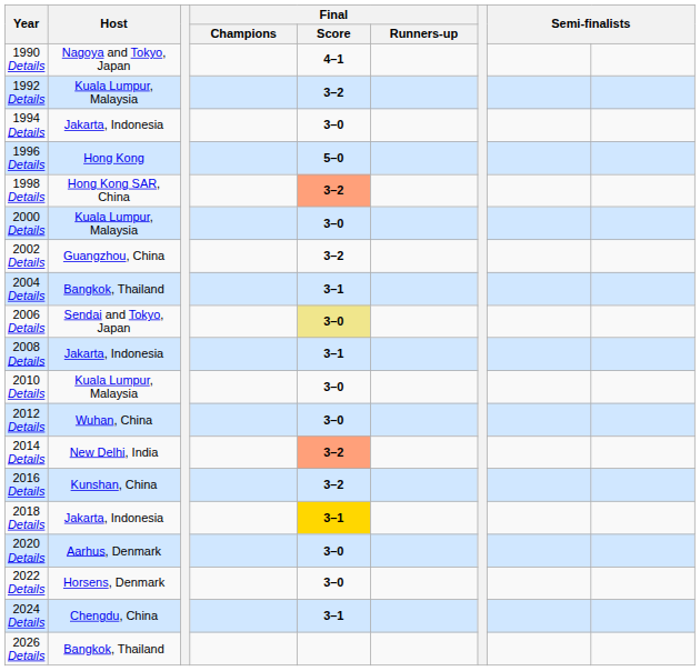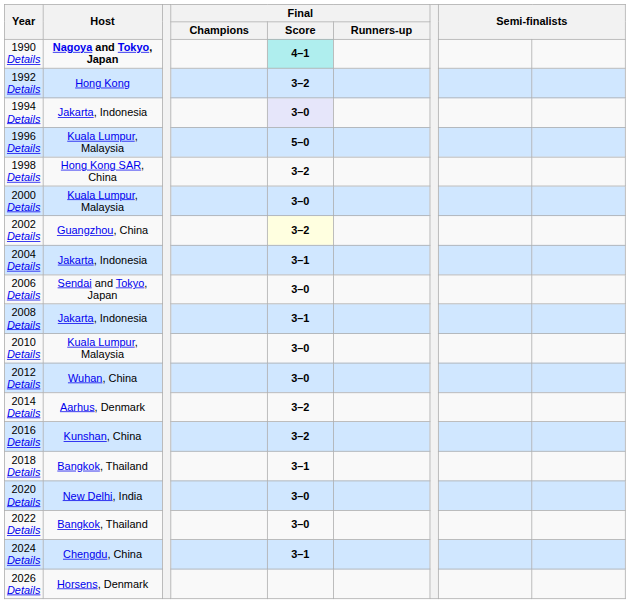 <table class=wikitable style="font-size:90%; text-align:center;"|->
 <tr>
 <th rowspan=2 width=40>Year</th>
 <th rowspan=2 width=150>Host</th>
 <th width=5 rowspan=21></th>
 <th colspan=3>Final</th>
 <th width=5 rowspan=21></th>
 <th colspan=2 rowspan=2>Semi-finalists</th>
 </tr>
 <tr>
 <th width=120>Champions</th>
 <th width=80>Score</th>
 <th width=120>Runners-up</th>
 </tr>
 <tr>
 <td>1990<br><em><a href='#'>Details</a></em></td>
-<td><a href='#'>Nagoya</a> and <a href='#'>Tokyo</a>, Japan</td>
+<td><strong><a href='#'>Nagoya</a> and <a href='#'>Tokyo</a>, Japan</strong></td>
 <td><strong></strong></td>
-<td><strong>4–1</strong></td>
+<td style="background: paleturquoise;"><strong>4–1</strong></td>
 <td></td>
 <td width=116></td>
 <td width=116></td>
 </tr>
 <tr bgcolor=#D0E7FF>
 <td>1992<br><em><a href='#'>Details</a></em></td>
-<td><a href='#'>Kuala Lumpur</a>, Malaysia</td>
+<td><a href='#'>Hong Kong</a></td>
 <td><strong></strong></td>
 <td><strong>3–2</strong></td>
 <td></td>
 <td></td>
 <td></td>
 </tr>
 <tr>
 <td>1994<br><em><a href='#'>Details</a></em></td>
 <td><a href='#'>Jakarta</a>, Indonesia</td>
 <td><strong></strong></td>
-<td><strong>3–0</strong></td>
+<td style="background: lavender;"><strong>3–0</strong></td>
 <td></td>
 <td></td>
 <td></td>
 </tr>
 <tr bgcolor=#D0E7FF>
 <td>1996<br><em><a href='#'>Details</a></em></td>
-<td><a href='#'>Hong Kong</a></td>
+<td><a href='#'>Kuala Lumpur</a>, Malaysia</td>
 <td><strong></strong></td>
 <td><strong>5–0</strong></td>
 <td></td>
 <td></td>
 <td></td>
 </tr>
 <tr>
 <td>1998<br><em><a href='#'>Details</a></em></td>
 <td><a href='#'>Hong Kong SAR</a>, China</td>
 <td><strong></strong></td>
-<td style="background: lightsalmon;"><strong>3–2</strong></td>
+<td><strong>3–2</strong></td>
 <td></td>
 <td></td>
 <td></td>
 </tr>
 <tr bgcolor=#D0E7FF>
 <td>2000<br><em><a href='#'>Details</a></em></td>
 <td><a href='#'>Kuala Lumpur</a>, Malaysia</td>
 <td><strong></strong></td>
 <td><strong>3–0</strong></td>
 <td></td>
 <td></td>
 <td></td>
 </tr>
 <tr>
 <td>2002<br><em><a href='#'>Details</a></em></td>
 <td><a href='#'>Guangzhou</a>, China</td>
 <td><strong></strong></td>
-<td><strong>3–2</strong></td>
+<td style="background: lightyellow;"><strong>3–2</strong></td>
 <td></td>
 <td></td>
 <td></td>
 </tr>
 <tr bgcolor=#D0E7FF>
 <td>2004<br><em><a href='#'>Details</a></em></td>
-<td><a href='#'>Bangkok</a>, Thailand</td>
+<td><a href='#'>Jakarta</a>, Indonesia</td>
 <td><strong></strong></td>
 <td><strong>3–1</strong></td>
 <td></td>
 <td></td>
 <td></td>
 </tr>
 <tr>
 <td>2006<br> <em><a href='#'>Details</a></em></td>
 <td><a href='#'>Sendai</a> and <a href='#'>Tokyo</a>, Japan</td>
 <td><strong></strong></td>
-<td style="background: khaki;"><strong>3–0</strong></td>
+<td><strong>3–0</strong></td>
 <td></td>
 <td></td>
 <td></td>
 </tr>
 <tr bgcolor=#D0E7FF>
 <td>2008<br><em><a href='#'>Details</a></em></td>
 <td><a href='#'>Jakarta</a>, Indonesia</td>
 <td><strong></strong></td>
 <td><strong>3–1</strong></td>
 <td></td>
 <td></td>
 <td></td>
 </tr>
 <tr>
 <td>2010<br><em><a href='#'>Details</a></em></td>
 <td><a href='#'>Kuala Lumpur</a>, Malaysia</td>
 <td><strong></strong></td>
 <td><strong>3–0</strong></td>
 <td></td>
 <td></td>
 <td></td>
 </tr>
 <tr bgcolor=#D0E7FF>
 <td>2012<br><em><a href='#'>Details</a></em></td>
 <td><a href='#'>Wuhan</a>, China</td>
 <td><strong></strong></td>
 <td><strong>3–0</strong></td>
 <td></td>
 <td></td>
 <td></td>
 </tr>
 <tr>
 <td>2014<br><em><a href='#'>Details</a></em></td>
-<td><a href='#'>New Delhi</a>, India</td>
+<td><a href='#'>Aarhus</a>, Denmark</td>
 <td><strong></strong></td>
-<td style="background: lightsalmon;"><strong>3–2</strong></td>
+<td><strong>3–2</strong></td>
 <td></td>
 <td></td>
 <td></td>
 </tr>
 <tr bgcolor=#D0E7FF>
 <td>2016<br><em><a href='#'>Details</a></em></td>
 <td><a href='#'>Kunshan</a>, China</td>
 <td><strong></strong></td>
 <td><strong>3–2</strong></td>
 <td></td>
 <td></td>
 <td></td>
 </tr>
 <tr>
 <td>2018<br><em><a href='#'>Details</a></em></td>
-<td><a href='#'>Jakarta</a>, Indonesia</td>
+<td><a href='#'>Bangkok</a>, Thailand</td>
 <td><strong></strong></td>
-<td style="background: gold;"><strong>3–1</strong></td>
+<td><strong>3–1</strong></td>
 <td></td>
 <td></td>
 <td></td>
 </tr>
 <tr bgcolor=#D0E7FF>
 <td>2020<br><em><a href='#'>Details</a></em></td>
-<td><a href='#'>Aarhus</a>, Denmark</td>
+<td><a href='#'>New Delhi</a>, India</td>
 <td><strong></strong></td>
 <td><strong>3–0</strong></td>
 <td></td>
 <td></td>
 <td></td>
 </tr>
 <tr bgcolor=>
 <td>2022<br><em><a href='#'>Details</a></em></td>
-<td><a href='#'>Horsens</a>, Denmark</td>
+<td><a href='#'>Bangkok</a>, Thailand</td>
 <td><strong></strong></td>
 <td><strong>3–0</strong></td>
 <td></td>
 <td></td>
 <td></td>
 </tr>
 <tr bgcolor=#D0E7FF>
 <td>2024<br><em><a href='#'>Details</a></em></td>
 <td><a href='#'>Chengdu</a>, China</td>
 <td><strong></strong></td>
 <td><strong>3–1</strong></td>
 <td></td>
 <td></td>
 <td></td>
 </tr>
 <tr bgcolor=>
 <td>2026<br><em><a href='#'>Details</a></em></td>
-<td><a href='#'>Bangkok</a>, Thailand</td>
+<td><a href='#'>Horsens</a>, Denmark</td>
 <td></td>
 <td></td>
 <td></td>
 <td></td>
 <td></td>
 </tr>
 </table>
